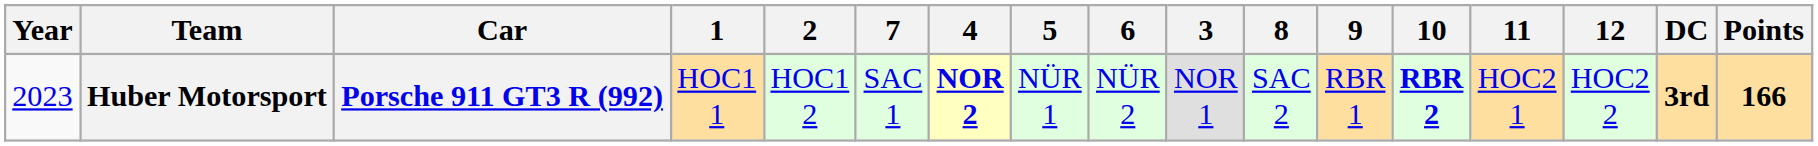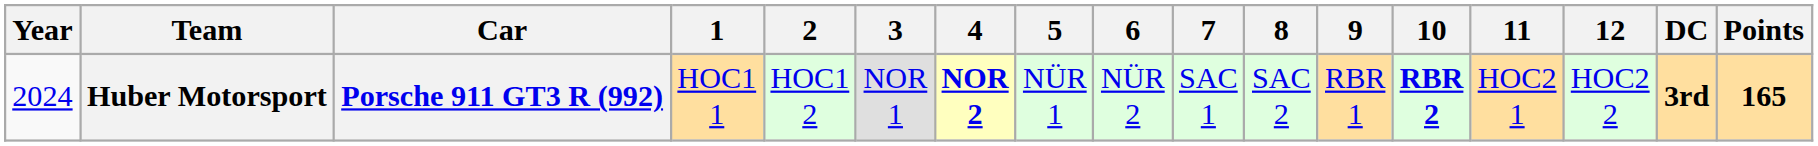 <table class="wikitable" style="text-align:center; font-size:85%">
 <tr>
 <th>Year</th>
 <th>Team</th>
 <th>Car</th>
 <th>1</th>
 <th>2</th>
-<th>7</th>
+<th>3</th>
 <th>4</th>
 <th>5</th>
 <th>6</th>
-<th>3</th>
+<th>7</th>
 <th>8</th>
 <th>9</th>
 <th>10</th>
 <th>11</th>
 <th>12</th>
 <th>DC</th>
 <th>Points</th>
 </tr>
 <tr>
-<td><a href='#'>2023</a></td>
+<td><a href='#'>2024</a></td>
 <th nowrap>Huber Motorsport</th>
 <th nowrap><a href='#'>Porsche 911 GT3 R (992)</a></th>
 <td style="background:#FFDF9F;"><a href='#'>HOC1<br>1</a><br></td>
 <td style="background:#DFFFDF;"><a href='#'>HOC1<br>2</a><br></td>
-<td style="background:#DFFFDF;"><a href='#'>SAC<br>1</a><br></td>
+<td style="background:#DFDFDF;"><a href='#'>NOR<br>1</a><br></td>
 <td style="background:#FFFFBF;"><strong><a href='#'>NOR<br>2</a></strong><br></td>
 <td style="background:#DFFFDF;"><a href='#'>NÜR<br>1</a><br></td>
 <td style="background:#DFFFDF;"><a href='#'>NÜR<br>2</a><br></td>
-<td style="background:#DFDFDF;"><a href='#'>NOR<br>1</a><br></td>
+<td style="background:#DFFFDF;"><a href='#'>SAC<br>1</a><br></td>
 <td style="background:#DFFFDF;"><a href='#'>SAC<br>2</a><br></td>
 <td style="background:#FFDF9F;"><a href='#'>RBR<br>1</a><br></td>
 <td style="background:#DFFFDF;"><strong><a href='#'>RBR<br>2</a><br></strong></td>
 <td style="background:#FFDF9F;"><a href='#'>HOC2<br>1</a><br></td>
 <td style="background:#DFFFDF;"><a href='#'>HOC2<br>2</a><br></td>
 <th style="background:#FFDF9F;">3rd</th>
-<th style="background:#FFDF9F;">166</th>
+<th style="background:#FFDF9F;">165</th>
 </tr>
 </table>
